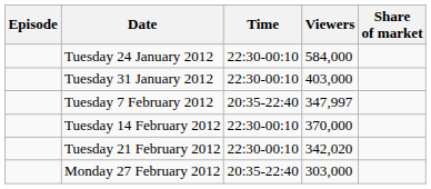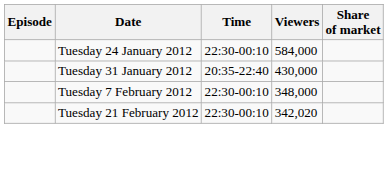 <table class="wikitable">
 <tr>
 <th>Episode</th>
 <th>Date</th>
 <th>Time</th>
 <th>Viewers</th>
 <th>Share <br>of market</th>
 </tr>
 <tr>
 <td></td>
 <td>Tuesday 24 January 2012</td>
 <td>22:30-00:10</td>
 <td>584,000</td>
 <td></td>
 </tr>
 <tr>
 <td></td>
 <td>Tuesday 31 January 2012</td>
-<td>22:30-00:10</td>
-<td>403,000</td>
+<td>20:35-22:40</td>
+<td>430,000</td>
 <td></td>
 </tr>
 <tr>
 <td></td>
 <td>Tuesday 7 February 2012</td>
-<td>20:35-22:40</td>
-<td>347,997</td>
-<td></td>
-</tr>
-<tr>
-<td></td>
-<td>Tuesday 14 February 2012</td>
 <td>22:30-00:10</td>
-<td>370,000</td>
+<td>348,000</td>
 <td></td>
 </tr>
 <tr>
 <td></td>
 <td>Tuesday 21 February 2012</td>
 <td>22:30-00:10</td>
 <td>342,020</td>
 <td></td>
 </tr>
-<tr>
-<td></td>
-<td>Monday 27 February 2012</td>
-<td>20:35-22:40</td>
-<td>303,000</td>
-<td></td>
-</tr>
 </table>
